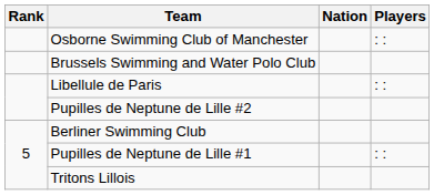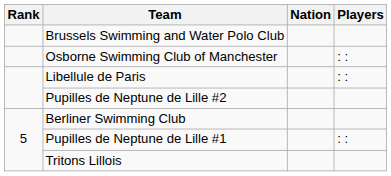 <table class="wikitable sortable" style="text-align:center">
 <tr>
 <th>Rank</th>
 <th>Team</th>
 <th>Nation</th>
 <th>Players</th>
 </tr>
 <tr>
 <td></td>
+<td align=left>Brussels Swimming and Water Polo Club</td>
+<td align=left></td>
+<td align=left></td>
+</tr>
+<tr>
+<td></td>
 <td align=left>Osborne Swimming Club of Manchester</td>
 <td align=left></td>
 <td align=left>:  : </td>
-</tr>
-<tr>
-<td></td>
-<td align=left>Brussels Swimming and Water Polo Club</td>
-<td align=left></td>
-<td align=left></td>
 </tr>
 <tr>
 <td rowspan=2></td>
 <td align=left>Libellule de Paris</td>
 <td align=left></td>
 <td align=left>:  : </td>
 </tr>
 <tr>
 <td align=left>Pupilles de Neptune de Lille #2</td>
 <td align=left></td>
 <td align=left></td>
 </tr>
 <tr>
 <td rowspan=3>5</td>
 <td align=left>Berliner Swimming Club</td>
 <td align=left></td>
 <td align=left></td>
 </tr>
 <tr>
 <td align=left>Pupilles de Neptune de Lille #1</td>
 <td align=left></td>
 <td align=left>:   : </td>
 </tr>
 <tr>
 <td align=left>Tritons Lillois</td>
 <td align=left></td>
 <td align=left></td>
 </tr>
 </table>
